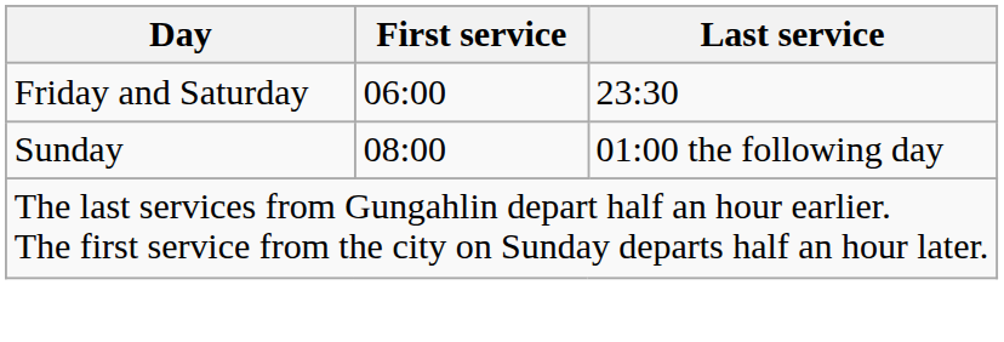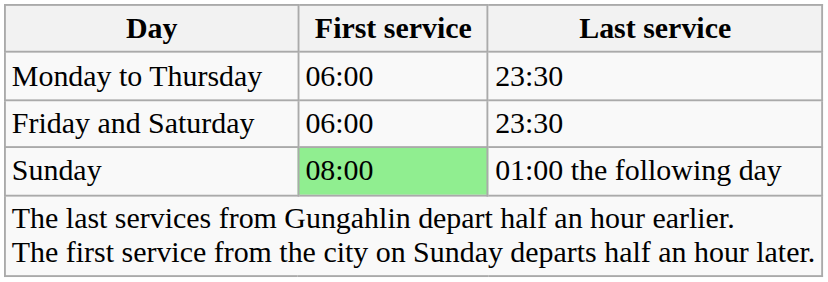 <table class="wikitable">
 <tr>
 <th>Day</th>
 <th>First service</th>
 <th>Last service</th>
+</tr>
+<tr>
+<td>Monday to Thursday</td>
+<td>06:00</td>
+<td>23:30</td>
 </tr>
 <tr>
 <td>Friday and Saturday</td>
 <td>06:00</td>
 <td>23:30</td>
 </tr>
 <tr>
 <td>Sunday</td>
-<td>08:00</td>
+<td style="background: lightgreen;">08:00</td>
 <td>01:00 the following day</td>
 </tr>
 <tr>
 <td colspan="3">The last services from Gungahlin depart half an hour earlier.<br>The first service from the city on Sunday departs half an hour later.</td>
 </tr>
 </table>
